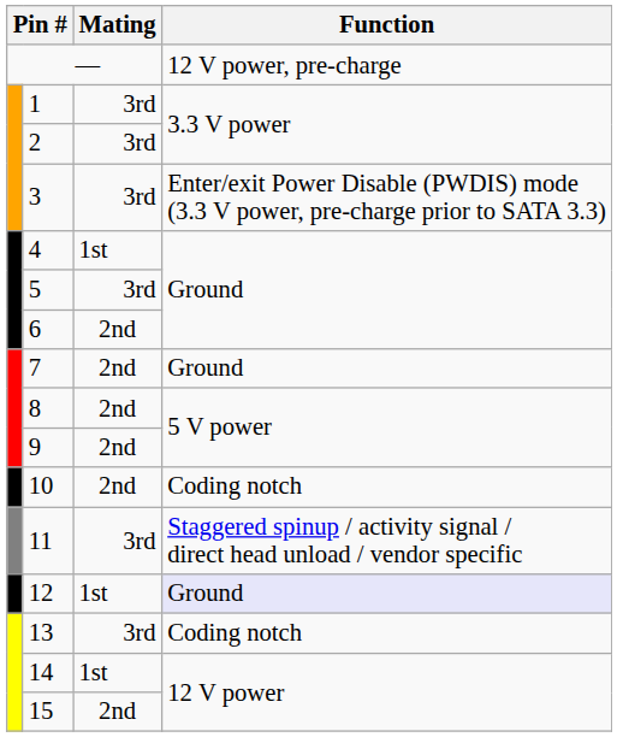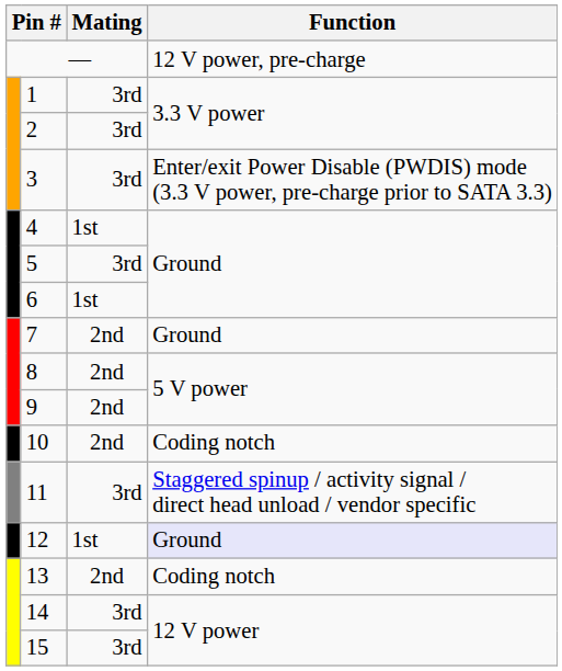 <table class="wikitable" style="float:right; margin-left:1em; margin-right:0; margin-top:0;">
 <tr>
 <th colspan="2">Pin #</th>
 <th>Mating</th>
 <th>Function</th>
 </tr>
 <tr>
 <td colspan="3" style="text-align:center;"> —</td>
 <td>12 V power, pre-charge</td>
 </tr>
 <tr>
 <td rowspan=3 style="background:orange;"></td>
 <td>1</td>
 <td align=right>3rd</td>
 <td rowspan=2>3.3 V power</td>
 </tr>
 <tr>
 <td>2</td>
 <td align=right>3rd</td>
 </tr>
 <tr>
 <td>3</td>
 <td align=right>3rd</td>
 <td>Enter/exit Power Disable (PWDIS) mode<br>(3.3 V power, pre-charge prior to SATA 3.3)</td>
 </tr>
 <tr>
 <td rowspan=3 style="background:black;"></td>
 <td>4</td>
 <td align=left>1st</td>
 <td rowspan=3>Ground</td>
 </tr>
 <tr>
 <td>5</td>
 <td align=right>3rd</td>
 </tr>
 <tr>
 <td>6</td>
-<td align=center>2nd</td>
+<td align=left>1st</td>
 </tr>
 <tr>
 <td rowspan=3 style="background:red;"></td>
 <td>7</td>
 <td align=center>2nd</td>
 <td>Ground</td>
 </tr>
 <tr>
 <td>8</td>
 <td align=center>2nd</td>
 <td rowspan=2>5 V power</td>
 </tr>
 <tr>
 <td>9</td>
 <td align=center>2nd</td>
 </tr>
 <tr>
 <td style="background:black;"></td>
 <td>10</td>
 <td align=center>2nd</td>
 <td>Coding notch</td>
 </tr>
 <tr>
 <td style="background:gray;"></td>
 <td>11</td>
 <td align=right>3rd</td>
 <td><a href='#'>Staggered spinup</a> / activity signal /<br> direct head unload / vendor specific</td>
 </tr>
 <tr>
 <td style="background:black;"></td>
 <td>12</td>
 <td>1st</td>
 <td style="background: lavender;">Ground</td>
 </tr>
 <tr>
 <td rowspan=3 style="background:yellow;"></td>
 <td>13</td>
-<td align=right>3rd</td>
+<td align=center>2nd</td>
 <td>Coding notch</td>
 </tr>
 <tr>
 <td>14</td>
-<td>1st</td>
+<td align=right>3rd</td>
 <td rowspan=2>12 V power</td>
 </tr>
 <tr>
 <td>15</td>
-<td align=center>2nd</td>
+<td align=right>3rd</td>
 </tr>
 </table>
